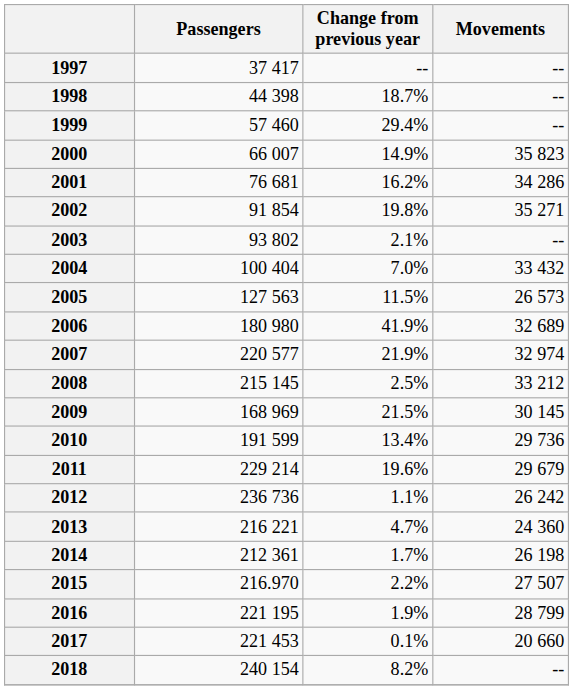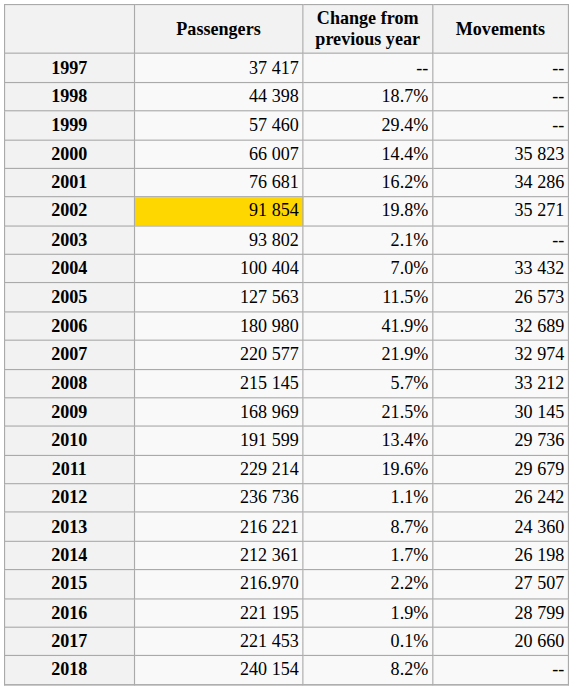 <table class="wikitable" style="text-align: right; width:500px;" align="center">
 <tr>
 <th style="width:75px"></th>
 <th style="width:100px">Passengers</th>
 <th style="width:75px">Change from previous year</th>
 <th style="width:75px">Movements</th>
 </tr>
 <tr>
 <th>1997</th>
 <td>37 417</td>
 <td>--</td>
 <td>--</td>
 </tr>
 <tr>
 <th>1998</th>
 <td>44 398</td>
 <td>18.7%</td>
 <td>--</td>
 </tr>
 <tr>
 <th>1999</th>
 <td>57 460</td>
 <td>29.4%</td>
 <td>--</td>
 </tr>
 <tr>
 <th>2000</th>
 <td>66 007</td>
-<td>14.9%</td>
+<td>14.4%</td>
 <td>35 823</td>
 </tr>
 <tr>
 <th>2001</th>
 <td>76 681</td>
 <td>16.2%</td>
 <td>34 286</td>
 </tr>
 <tr>
 <th>2002</th>
-<td>91 854</td>
+<td style="background: gold;">91 854</td>
 <td>19.8%</td>
 <td>35 271</td>
 </tr>
 <tr>
 <th>2003</th>
 <td>93 802</td>
 <td>2.1%</td>
 <td>--</td>
 </tr>
 <tr>
 <th>2004</th>
 <td>100 404</td>
 <td>7.0%</td>
 <td>33 432</td>
 </tr>
 <tr>
 <th>2005</th>
 <td>127 563</td>
 <td>11.5%</td>
 <td>26 573</td>
 </tr>
 <tr>
 <th>2006</th>
 <td>180 980</td>
 <td>41.9%</td>
 <td>32 689</td>
 </tr>
 <tr>
 <th>2007</th>
 <td>220 577</td>
 <td>21.9%</td>
 <td>32 974</td>
 </tr>
 <tr>
 <th>2008</th>
 <td>215 145</td>
-<td>2.5%</td>
+<td>5.7%</td>
 <td>33 212</td>
 </tr>
 <tr>
 <th>2009</th>
 <td>168 969</td>
 <td>21.5%</td>
 <td>30 145</td>
 </tr>
 <tr>
 <th>2010</th>
 <td>191 599</td>
 <td>13.4%</td>
 <td>29 736</td>
 </tr>
 <tr>
 <th>2011</th>
 <td>229 214</td>
 <td>19.6%</td>
 <td>29 679</td>
 </tr>
 <tr>
 <th>2012</th>
 <td>236 736</td>
 <td>1.1%</td>
 <td>26 242</td>
 </tr>
 <tr>
 <th>2013</th>
 <td>216 221</td>
-<td>4.7%</td>
+<td>8.7%</td>
 <td>24 360</td>
 </tr>
 <tr>
 <th>2014</th>
 <td>212 361</td>
 <td>1.7%</td>
 <td>26 198</td>
 </tr>
 <tr>
 <th>2015</th>
 <td>216.970</td>
 <td>2.2%</td>
 <td>27 507</td>
 </tr>
 <tr>
 <th>2016</th>
 <td>221 195</td>
 <td>1.9%</td>
 <td>28 799</td>
 </tr>
 <tr>
 <th>2017</th>
 <td>221 453</td>
 <td>0.1%</td>
 <td>20 660</td>
 </tr>
 <tr>
 <th>2018</th>
 <td>240 154</td>
 <td>8.2%</td>
 <td>--</td>
 </tr>
 <tr>
 </tr>
 </table>
